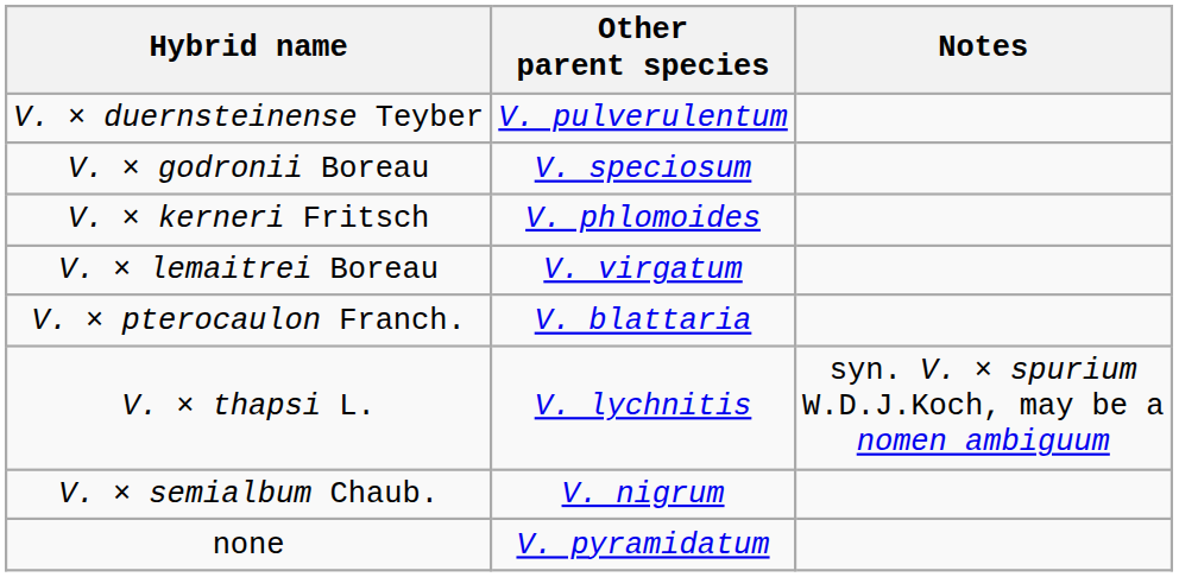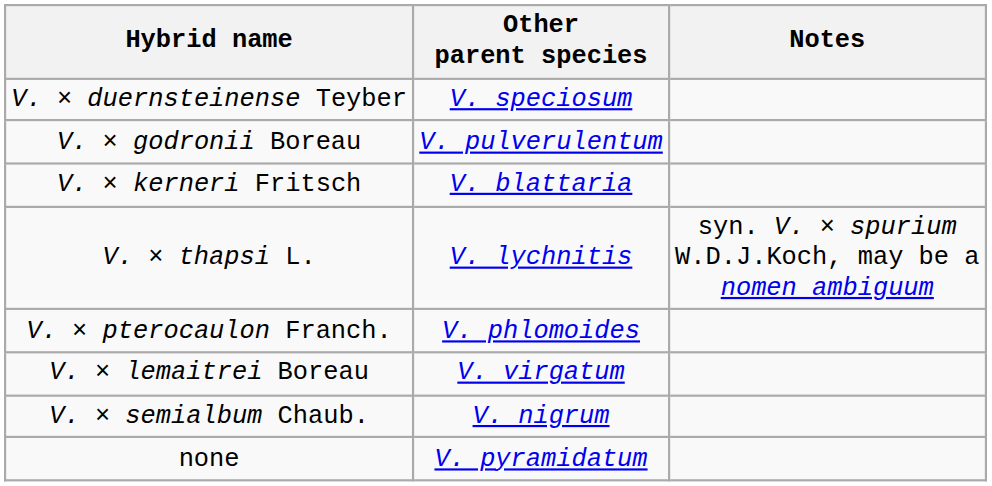 <table class="wikitable floatright" style="clear:right; text-align:center; font-size:90%">
 <tr>
 <th>Hybrid name</th>
 <th>Other<br>parent species</th>
 <th>Notes</th>
 </tr>
 <tr>
 <td><em>V.</em> × <em>duernsteinense</em> Teyber</td>
+<td><em><a href='#'>V. speciosum</a></em></td>
+<td></td>
+</tr>
+<tr>
+<td><em>V.</em> × <em>godronii</em> Boreau</td>
 <td><em><a href='#'>V. pulverulentum</a></em></td>
 <td></td>
 </tr>
 <tr>
-<td><em>V.</em> × <em>godronii</em> Boreau</td>
-<td><em><a href='#'>V. speciosum</a></em></td>
+<td><em>V.</em> × <em>kerneri</em> Fritsch</td>
+<td><em><a href='#'>V. blattaria</a></em></td>
 <td></td>
 </tr>
 <tr>
-<td><em>V.</em> × <em>kerneri</em> Fritsch</td>
+<td><em>V.</em> × <em>thapsi</em> L.</td>
+<td><em><a href='#'>V. lychnitis</a></em></td>
+<td>syn. <em>V.</em> × <em>spurium</em><br> W.D.J.Koch, may be a<br><em><a href='#'>nomen ambiguum</a></em></td>
+</tr>
+<tr>
+<td><em>V.</em> × <em>pterocaulon</em> Franch.</td>
 <td><em><a href='#'>V. phlomoides</a></em></td>
 <td></td>
 </tr>
 <tr>
 <td><em>V.</em> × <em>lemaitrei</em> Boreau</td>
 <td><em><a href='#'>V. virgatum</a></em></td>
 <td></td>
-</tr>
-<tr>
-<td><em>V.</em> × <em>pterocaulon</em> Franch.</td>
-<td><em><a href='#'>V. blattaria</a></em></td>
-<td></td>
-</tr>
-<tr>
-<td><em>V.</em> × <em>thapsi</em> L.</td>
-<td><em><a href='#'>V. lychnitis</a></em></td>
-<td>syn. <em>V.</em> × <em>spurium</em><br> W.D.J.Koch, may be a<br><em><a href='#'>nomen ambiguum</a></em></td>
 </tr>
 <tr>
 <td><em>V. × semialbum</em> Chaub.</td>
 <td><em><a href='#'>V. nigrum</a></em></td>
 <td></td>
 </tr>
 <tr>
 <td>none</td>
 <td><em><a href='#'>V. pyramidatum</a></em></td>
 <td></td>
 </tr>
 </table>
